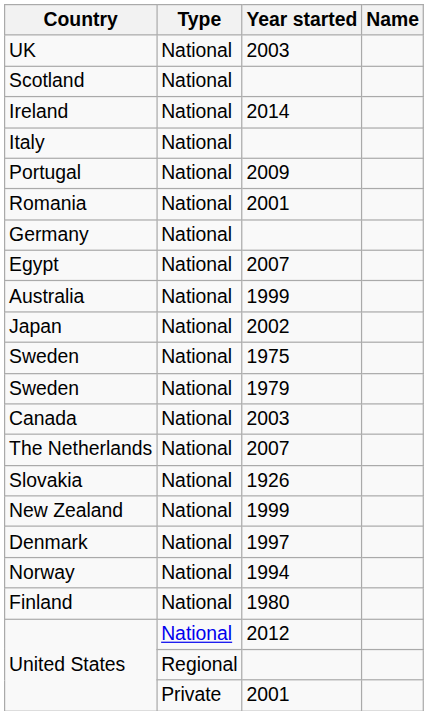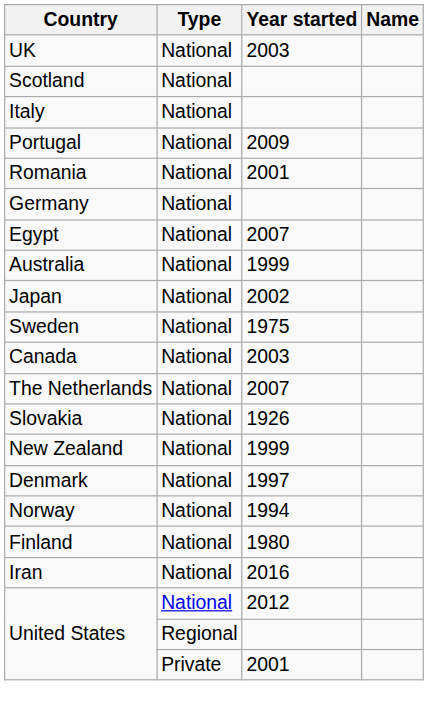 <table class="wikitable">
 <tr>
 <th>Country</th>
 <th>Type</th>
 <th>Year started</th>
 <th>Name</th>
 </tr>
 <tr>
 <td>UK</td>
 <td>National</td>
 <td>2003</td>
 <td></td>
 </tr>
 <tr>
 <td>Scotland</td>
 <td>National</td>
 <td></td>
-<td></td>
-</tr>
-<tr>
-<td>Ireland</td>
-<td>National</td>
-<td>2014</td>
 <td></td>
 </tr>
 <tr>
 <td>Italy</td>
 <td>National</td>
 <td></td>
 <td></td>
 </tr>
 <tr>
 <td>Portugal</td>
 <td>National</td>
 <td>2009</td>
 <td></td>
 </tr>
 <tr>
 <td>Romania</td>
 <td>National</td>
 <td>2001</td>
 <td></td>
 </tr>
 <tr>
 <td>Germany</td>
 <td>National</td>
 <td></td>
 <td></td>
 </tr>
 <tr>
 <td>Egypt</td>
 <td>National</td>
 <td>2007</td>
 <td></td>
 </tr>
 <tr>
 <td>Australia</td>
 <td>National</td>
 <td>1999</td>
 <td></td>
 </tr>
 <tr>
 <td>Japan</td>
 <td>National</td>
 <td>2002</td>
 <td></td>
 </tr>
 <tr>
 <td>Sweden</td>
 <td>National</td>
 <td>1975</td>
 <td></td>
 </tr>
 <tr>
-<td>Sweden</td>
-<td>National</td>
-<td>1979</td>
-<td></td>
-</tr>
-<tr>
 <td>Canada</td>
 <td>National</td>
 <td>2003</td>
 <td></td>
 </tr>
 <tr>
 <td>The Netherlands</td>
 <td>National</td>
 <td>2007</td>
 <td></td>
 </tr>
 <tr>
 <td>Slovakia</td>
 <td>National</td>
 <td>1926</td>
 <td></td>
 </tr>
 <tr>
 <td>New Zealand</td>
 <td>National</td>
 <td>1999</td>
 <td></td>
 </tr>
 <tr>
 <td>Denmark</td>
 <td>National</td>
 <td>1997</td>
 <td></td>
 </tr>
 <tr>
 <td>Norway</td>
 <td>National</td>
 <td>1994</td>
 <td></td>
 </tr>
 <tr>
 <td>Finland</td>
 <td>National</td>
 <td>1980</td>
 <td></td>
 </tr>
 <tr>
+<td>Iran</td>
+<td>National</td>
+<td>2016</td>
+<td></td>
+</tr>
+<tr>
 <td rowspan="3">United States</td>
 <td><a href='#'>National</a></td>
 <td>2012</td>
 <td></td>
 </tr>
 <tr>
 <td>Regional</td>
 <td></td>
 <td></td>
 </tr>
 <tr>
 <td>Private</td>
 <td>2001</td>
 <td></td>
 </tr>
 </table>
